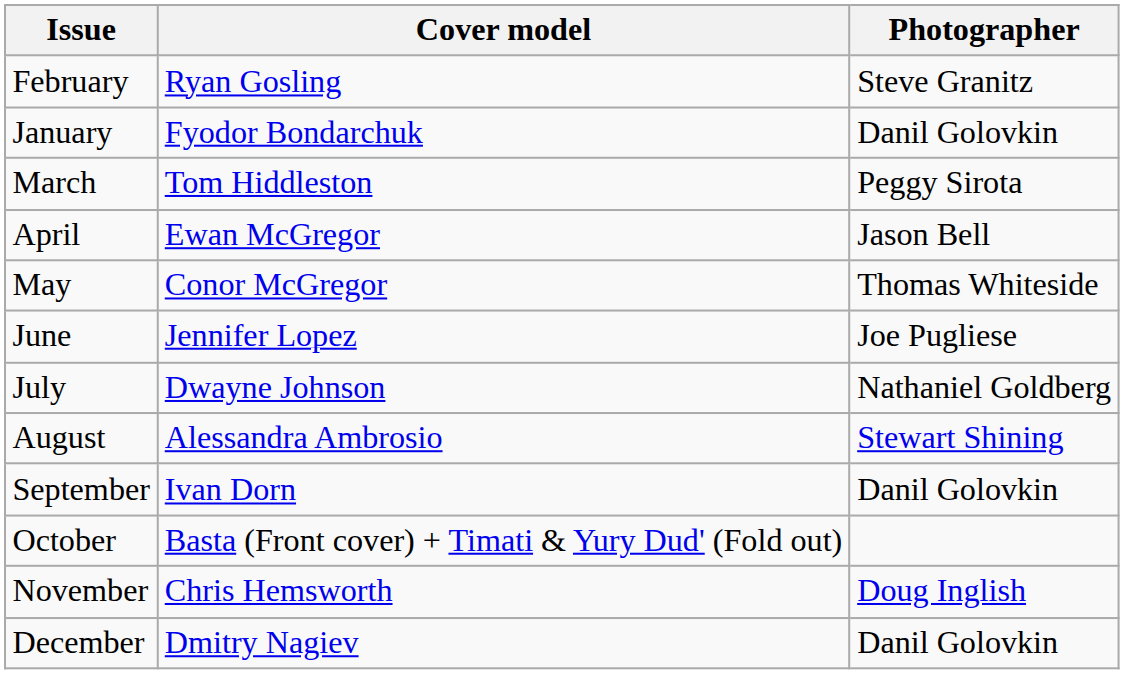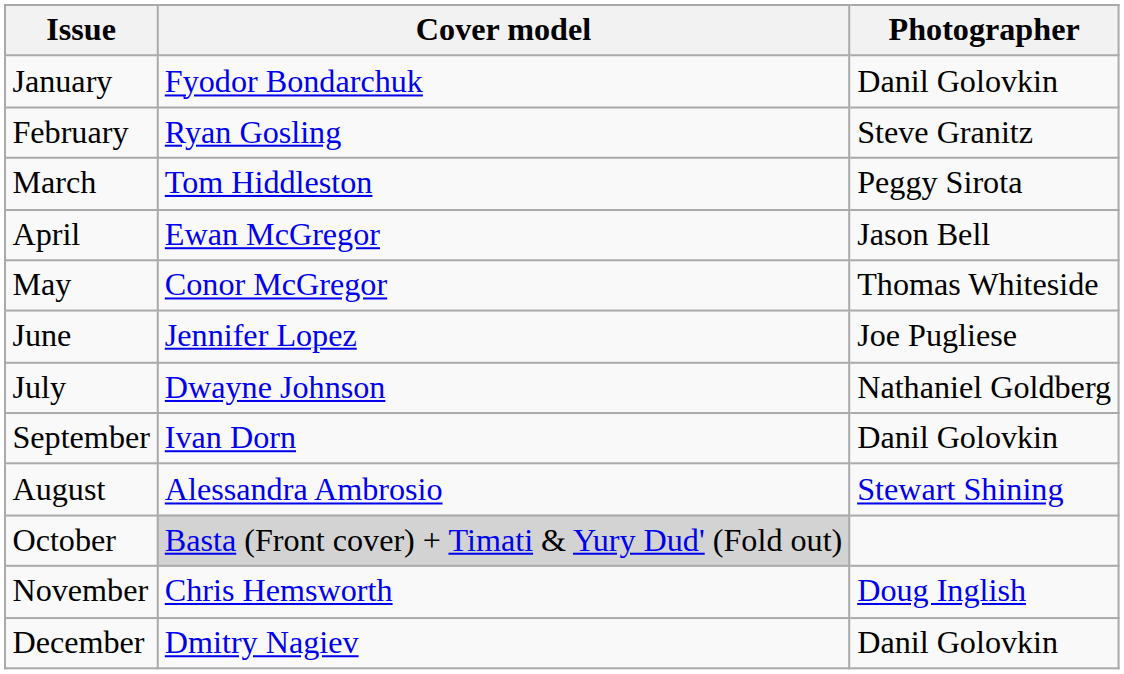 <table class="sortable wikitable">
 <tr>
 <th>Issue</th>
 <th>Cover model</th>
 <th>Photographer</th>
 </tr>
 <tr>
+<td>January</td>
+<td><a href='#'>Fyodor Bondarchuk</a></td>
+<td>Danil Golovkin</td>
+</tr>
+<tr>
 <td>February</td>
 <td><a href='#'>Ryan Gosling</a></td>
 <td>Steve Granitz</td>
-</tr>
-<tr>
-<td>January</td>
-<td><a href='#'>Fyodor Bondarchuk</a></td>
-<td>Danil Golovkin</td>
 </tr>
 <tr>
 <td>March</td>
 <td><a href='#'>Tom Hiddleston</a></td>
 <td>Peggy Sirota</td>
 </tr>
 <tr>
 <td>April</td>
 <td><a href='#'>Ewan McGregor</a></td>
 <td>Jason Bell</td>
 </tr>
 <tr>
 <td>May</td>
 <td><a href='#'>Conor McGregor</a></td>
 <td>Thomas Whiteside</td>
 </tr>
 <tr>
 <td>June</td>
 <td><a href='#'>Jennifer Lopez</a></td>
 <td>Joe Pugliese</td>
 </tr>
 <tr>
 <td>July</td>
 <td><a href='#'>Dwayne Johnson</a></td>
 <td>Nathaniel Goldberg</td>
 </tr>
 <tr>
+<td>September</td>
+<td><a href='#'>Ivan Dorn</a></td>
+<td>Danil Golovkin</td>
+</tr>
+<tr>
 <td>August</td>
 <td><a href='#'>Alessandra Ambrosio</a></td>
 <td><a href='#'>Stewart Shining</a></td>
 </tr>
 <tr>
-<td>September</td>
-<td><a href='#'>Ivan Dorn</a></td>
-<td>Danil Golovkin</td>
-</tr>
-<tr>
 <td>October</td>
-<td><a href='#'>Basta</a> <span>(Front cover)</span> + <a href='#'>Timati</a> & <a href='#'>Yury Dud'</a> <span>(Fold out)</span></td>
+<td style="background: lightgrey;"><a href='#'>Basta</a> <span>(Front cover)</span> + <a href='#'>Timati</a> & <a href='#'>Yury Dud'</a> <span>(Fold out)</span></td>
 <td></td>
 </tr>
 <tr>
 <td>November</td>
 <td><a href='#'>Chris Hemsworth</a></td>
 <td><a href='#'>Doug Inglish</a></td>
 </tr>
 <tr>
 <td>December</td>
 <td><a href='#'>Dmitry Nagiev</a></td>
 <td>Danil Golovkin</td>
 </tr>
 </table>
